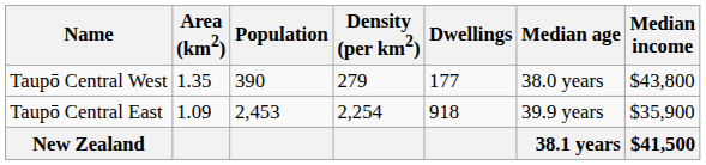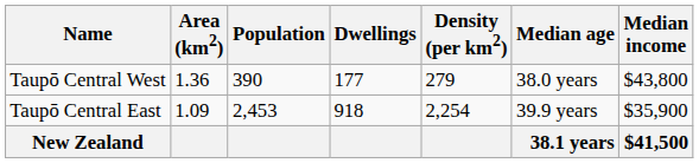 <table class="wikitable defaultright col1left">
 <tr>
 <th>Name</th>
 <th>Area<br>(km<sup>2</sup>)</th>
 <th>Population</th>
+<th>Dwellings</th>
 <th>Density<br>(per km<sup>2</sup>)</th>
-<th>Dwellings</th>
 <th>Median age</th>
 <th>Median<br>income</th>
 </tr>
 <tr>
 <td>Taupō Central West</td>
-<td>1.35</td>
+<td>1.36</td>
 <td>390</td>
+<td>177</td>
 <td>279</td>
-<td>177</td>
 <td>38.0 years</td>
 <td>$43,800</td>
 </tr>
 <tr>
 <td>Taupō Central East</td>
 <td>1.09</td>
 <td>2,453</td>
+<td>918</td>
 <td>2,254</td>
-<td>918</td>
 <td>39.9 years</td>
 <td>$35,900</td>
 </tr>
 <tr>
 <th>New Zealand</th>
 <th></th>
 <th></th>
 <th></th>
 <th></th>
 <th style="text-align:right;">38.1 years</th>
 <th style="text-align:right;">$41,500</th>
 </tr>
 </table>
